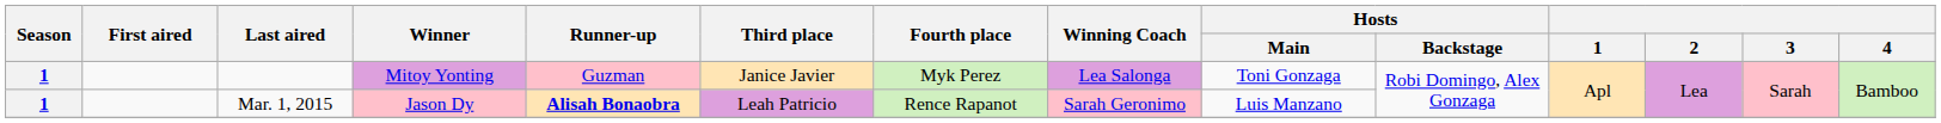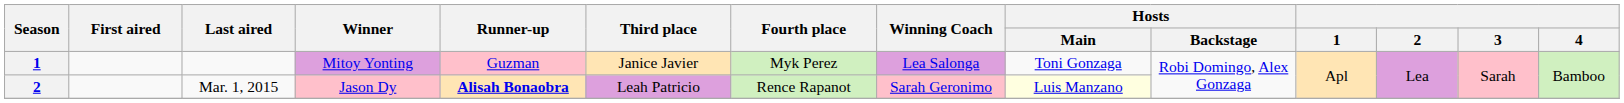 <table class="wikitable" style="text-align:center; font-size:95%; line-height:16px;" width="100%">
 <tr>
 <th rowspan="2" width="04%">Season</th>
 <th rowspan="2" width="07%">First aired</th>
 <th rowspan="2" width="07%">Last aired</th>
 <th rowspan="2" width="09%">Winner</th>
 <th rowspan="2" width="09%">Runner-up</th>
 <th rowspan="2" width="09%">Third place</th>
 <th rowspan="2" width="09%">Fourth place</th>
 <th rowspan="2" width="08%">Winning Coach</th>
 <th colspan="2" width="18%">Hosts</th>
 <th colspan="4" width="20%"></th>
 </tr>
 <tr>
 <th colspan=1 width="09%">Main</th>
 <th colspan=1 width="09%">Backstage</th>
 <th width="05%">1</th>
 <th width="05%">2</th>
 <th width="05%">3</th>
 <th width="05%">4</th>
 </tr>
 <tr>
 <th><a href='#'>1</a></th>
 <td></td>
 <td></td>
 <td style="background:#dda0dd;"><a href='#'>Mitoy Yonting</a></td>
 <td style="background:pink;"><a href='#'> Guzman</a></td>
 <td style="background:#ffe5b4;">Janice Javier</td>
 <td style="background:#d0f0c0;">Myk Perez</td>
 <td style="background:#dda0dd;"><a href='#'>Lea Salonga</a></td>
 <td rowspan=1><a href='#'>Toni Gonzaga</a></td>
 <td rowspan="2"><a href='#'>Robi Domingo</a>, <a href='#'>Alex Gonzaga</a></td>
 <td rowspan=2 style="background:#ffe5b4;">Apl</td>
 <td rowspan="2" style="background:#dda0dd;">Lea</td>
 <td rowspan=2 style="background:pink;">Sarah</td>
 <td rowspan=2 style="background:#d0f0c0;">Bamboo</td>
 </tr>
 <tr>
-<th><a href='#'>1</a></th>
+<th><a href='#'>2</a></th>
 <td></td>
 <td>Mar. 1, 2015</td>
 <td style="background:pink;"><a href='#'>Jason Dy</a></td>
 <td style="background:#ffe5b4;"><strong><a href='#'>Alisah Bonaobra</a></strong></td>
 <td style="background:#dda0dd;">Leah Patricio</td>
 <td style="background:#d0f0c0;">Rence Rapanot</td>
 <td style="background:pink;"><a href='#'>Sarah Geronimo</a></td>
-<td> <a href='#'>Luis Manzano</a></td>
+<td style="background: lightyellow;"> <a href='#'>Luis Manzano</a></td>
 </tr>
 <tr>
 </tr>
 </table>
